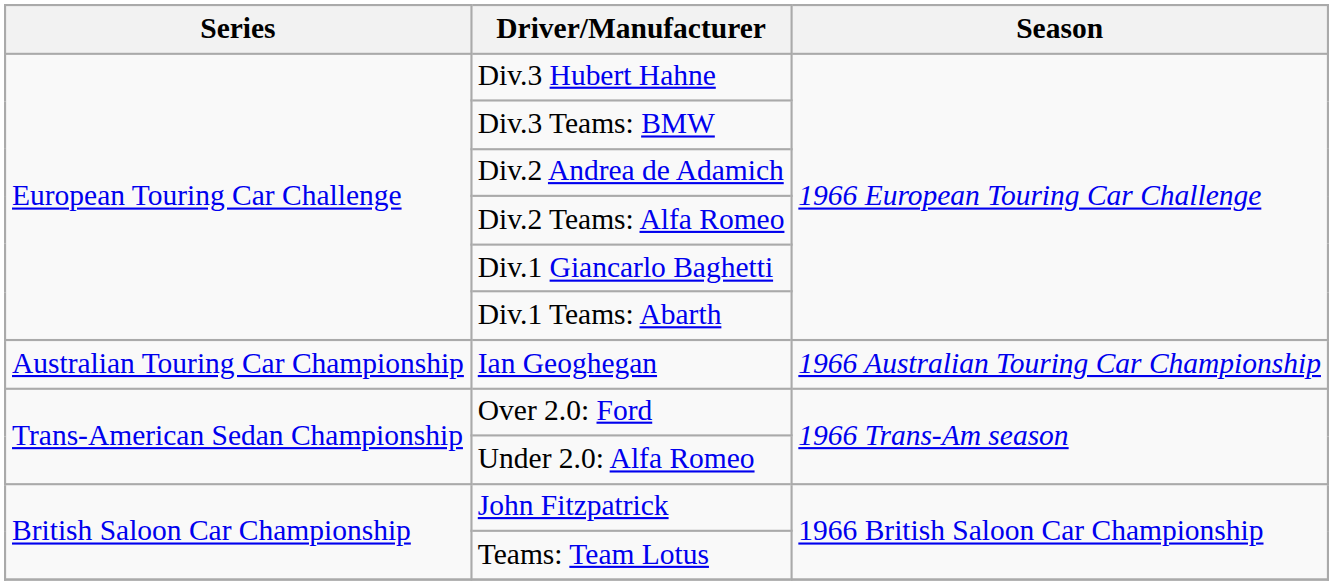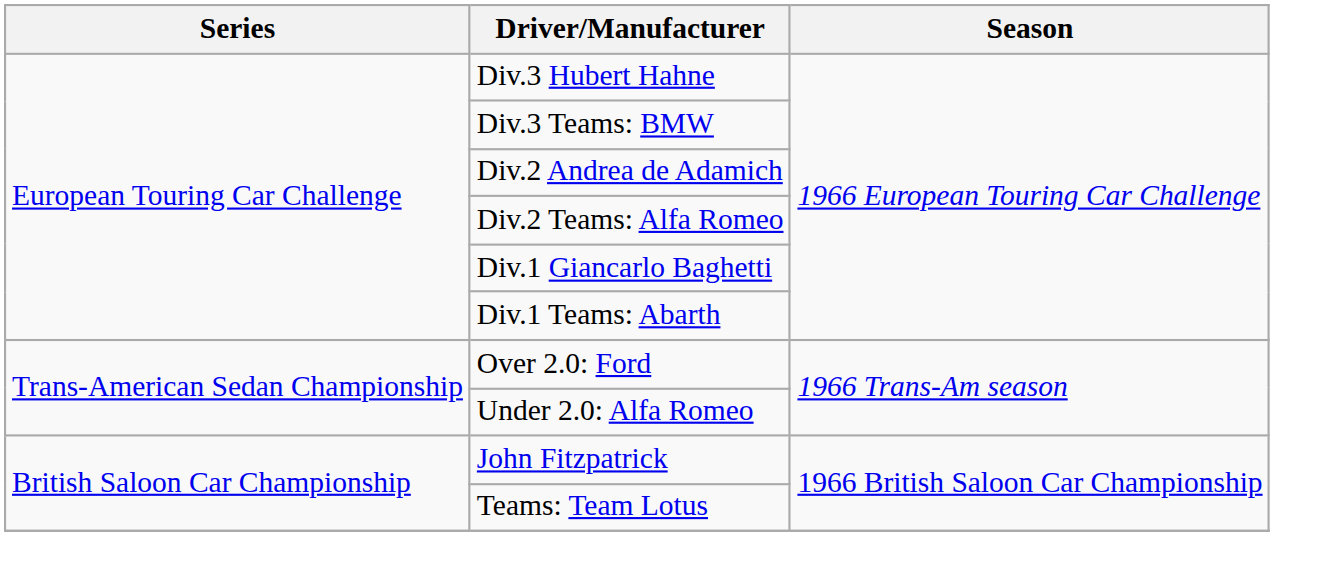 <table class="wikitable" style="font-size: 87%;">
 <tr>
 <th>Series</th>
 <th>Driver/Manufacturer</th>
 <th>Season</th>
 </tr>
 <tr>
 <td rowspan=6><a href='#'>European Touring Car Challenge</a></td>
 <td>Div.3  <a href='#'>Hubert Hahne</a></td>
 <td rowspan=6><em><a href='#'>1966 European Touring Car Challenge</a></em></td>
 </tr>
 <tr>
 <td>Div.3 Teams:  <a href='#'>BMW</a></td>
 </tr>
 <tr>
 <td>Div.2  <a href='#'>Andrea de Adamich</a></td>
 </tr>
 <tr>
 <td>Div.2 Teams:  <a href='#'>Alfa Romeo</a></td>
 </tr>
 <tr>
 <td>Div.1  <a href='#'>Giancarlo Baghetti</a></td>
 </tr>
 <tr>
 <td>Div.1 Teams:  <a href='#'>Abarth</a></td>
 </tr>
 <tr>
-<td><a href='#'>Australian Touring Car Championship</a></td>
-<td> <a href='#'>Ian Geoghegan</a></td>
-<td><em><a href='#'>1966 Australian Touring Car Championship</a></em></td>
-</tr>
-<tr>
 <td rowspan=2><a href='#'>Trans-American Sedan Championship</a></td>
 <td>Over 2.0:  <a href='#'>Ford</a></td>
 <td rowspan=2><em><a href='#'>1966 Trans-Am season</a></em></td>
 </tr>
 <tr>
 <td>Under 2.0:  <a href='#'>Alfa Romeo</a></td>
 </tr>
 <tr>
 <td rowspan=2><a href='#'>British Saloon Car Championship</a></td>
 <td> <a href='#'>John Fitzpatrick</a></td>
 <td rowspan=2><a href='#'>1966 British Saloon Car Championship</a></td>
 </tr>
 <tr>
 <td>Teams:  <a href='#'>Team Lotus</a></td>
 </tr>
 <tr>
 </tr>
 </table>
